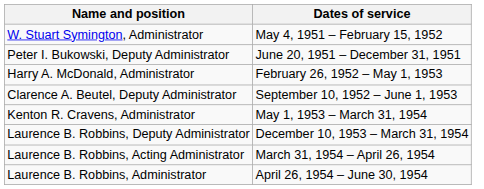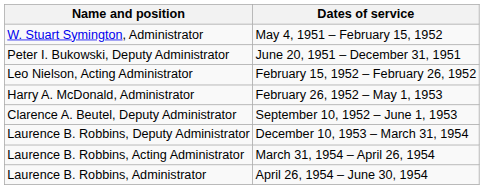 <table class="wikitable">
 <tr>
 <th>Name and position</th>
 <th>Dates of service</th>
 </tr>
 <tr>
 <td><a href='#'>W. Stuart Symington</a>, Administrator</td>
 <td>May 4, 1951 – February 15, 1952</td>
 </tr>
 <tr>
 <td>Peter I. Bukowski, Deputy Administrator</td>
 <td>June 20, 1951 – December 31, 1951</td>
 </tr>
 <tr>
+<td>Leo Nielson, Acting Administrator</td>
+<td>February 15, 1952 – February 26, 1952</td>
+</tr>
+<tr>
 <td>Harry A. McDonald, Administrator</td>
 <td>February 26, 1952 – May 1, 1953</td>
 </tr>
 <tr>
 <td>Clarence A. Beutel, Deputy Administrator</td>
 <td>September 10, 1952 – June 1, 1953</td>
-</tr>
-<tr>
-<td>Kenton R. Cravens, Administrator</td>
-<td>May 1, 1953 – March 31, 1954</td>
 </tr>
 <tr>
 <td>Laurence B. Robbins, Deputy Administrator</td>
 <td>December 10, 1953 – March 31, 1954</td>
 </tr>
 <tr>
 <td>Laurence B. Robbins, Acting Administrator</td>
 <td>March 31, 1954 – April 26, 1954</td>
 </tr>
 <tr>
 <td>Laurence B. Robbins, Administrator</td>
 <td>April 26, 1954 – June 30, 1954</td>
 </tr>
 </table>
